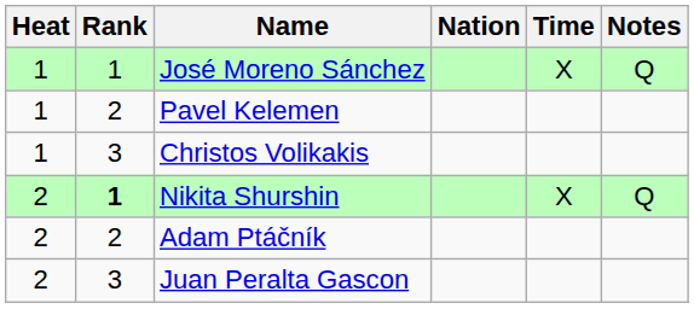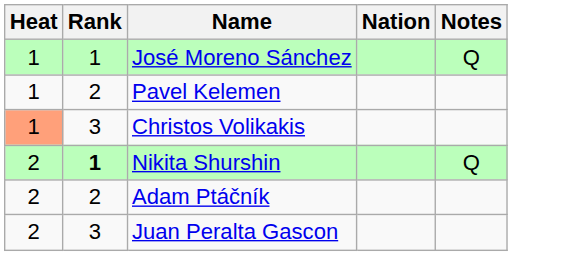 <table class="wikitable sortable" style="text-align:center">
 <tr>
 <th>Heat</th>
 <th>Rank</th>
 <th>Name</th>
 <th>Nation</th>
-<th>Time</th>
 <th>Notes</th>
 </tr>
 <tr bgcolor=bbffbb>
 <td>1</td>
 <td>1</td>
 <td align=left><a href='#'>José Moreno Sánchez</a></td>
 <td align=left></td>
-<td>X</td>
 <td>Q</td>
 </tr>
 <tr>
 <td>1</td>
 <td>2</td>
 <td align=left><a href='#'>Pavel Kelemen</a></td>
 <td align=left></td>
 <td></td>
-<td></td>
 </tr>
 <tr>
-<td>1</td>
+<td style="background: lightsalmon;">1</td>
 <td>3</td>
 <td align=left><a href='#'>Christos Volikakis</a></td>
 <td align=left></td>
-<td></td>
 <td></td>
 </tr>
 <tr bgcolor=bbffbb>
 <td>2</td>
 <td><strong>1</strong></td>
 <td align=left><a href='#'>Nikita Shurshin</a></td>
 <td align=left></td>
-<td>X</td>
 <td>Q</td>
 </tr>
 <tr>
 <td>2</td>
 <td>2</td>
 <td align=left><a href='#'>Adam Ptáčník</a></td>
 <td align=left></td>
 <td></td>
-<td></td>
 </tr>
 <tr>
 <td>2</td>
 <td>3</td>
 <td align=left><a href='#'>Juan Peralta Gascon</a></td>
 <td align=left></td>
 <td></td>
-<td></td>
 </tr>
 </table>
